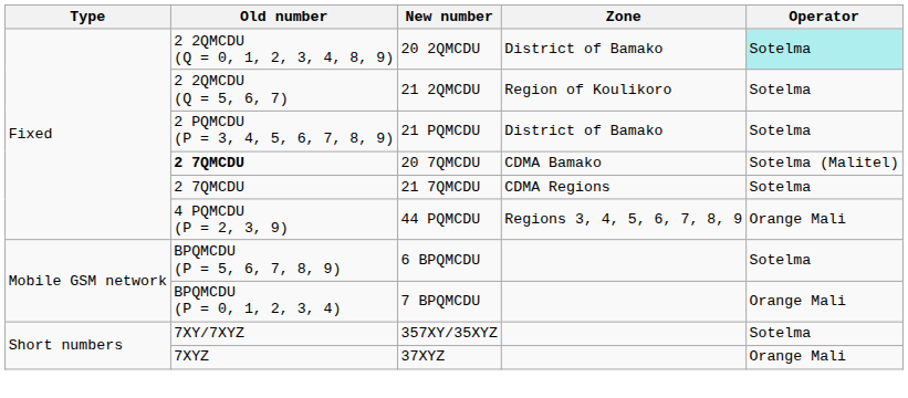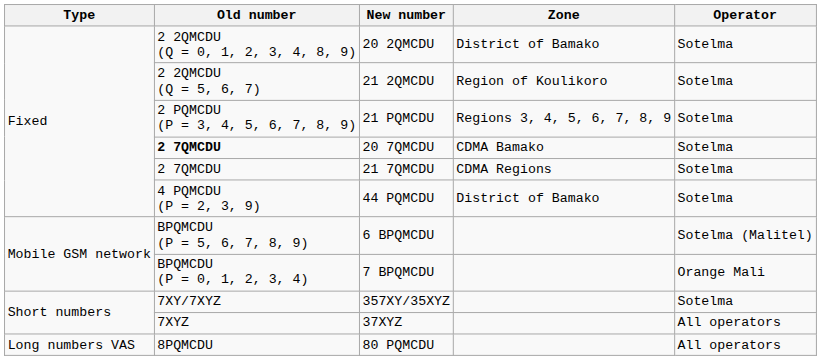 <table class="wikitable">
 <tr>
 <th>Type</th>
 <th>Old number</th>
 <th>New number</th>
 <th>Zone</th>
 <th>Operator</th>
 </tr>
 <tr>
 <td rowspan="6">Fixed</td>
 <td>2 2QMCDU<br>(Q = 0, 1, 2, 3, 4, 8, 9)</td>
 <td>20 2QMCDU</td>
 <td>District of Bamako</td>
-<td style="background: paleturquoise;">Sotelma</td>
+<td>Sotelma</td>
 </tr>
 <tr>
 <td>2 2QMCDU<br>(Q = 5, 6, 7)</td>
 <td>21 2QMCDU</td>
 <td>Region of Koulikoro</td>
 <td>Sotelma</td>
 </tr>
 <tr>
 <td>2 PQMCDU<br>(P = 3, 4, 5, 6, 7, 8, 9)</td>
 <td>21 PQMCDU</td>
-<td>District of Bamako</td>
+<td>Regions 3, 4, 5, 6, 7, 8, 9</td>
 <td>Sotelma</td>
 </tr>
 <tr>
 <td><strong>2 7QMCDU</strong></td>
 <td>20 7QMCDU</td>
 <td>CDMA Bamako</td>
-<td>Sotelma (Malitel)</td>
+<td>Sotelma</td>
 </tr>
 <tr>
 <td>2 7QMCDU</td>
 <td>21 7QMCDU</td>
 <td>CDMA Regions</td>
 <td>Sotelma</td>
 </tr>
 <tr>
 <td>4 PQMCDU<br>(P = 2, 3, 9)</td>
 <td>44 PQMCDU</td>
-<td>Regions 3, 4, 5, 6, 7, 8, 9</td>
-<td>Orange Mali</td>
+<td>District of Bamako</td>
+<td>Sotelma</td>
 </tr>
 <tr>
 <td rowspan="2">Mobile GSM network</td>
 <td>BPQMCDU<br>(P = 5, 6, 7, 8, 9)</td>
 <td>6 BPQMCDU</td>
 <td></td>
-<td>Sotelma</td>
+<td>Sotelma (Malitel)</td>
 </tr>
 <tr>
 <td>BPQMCDU<br>(P = 0, 1, 2, 3, 4)</td>
 <td>7 BPQMCDU</td>
 <td></td>
 <td>Orange Mali</td>
 </tr>
 <tr>
 <td rowspan="2">Short numbers</td>
 <td>7XY/7XYZ</td>
 <td>357XY/35XYZ</td>
 <td></td>
 <td>Sotelma</td>
 </tr>
 <tr>
 <td>7XYZ</td>
 <td>37XYZ</td>
 <td></td>
-<td>Orange Mali</td>
+<td>All operators</td>
+</tr>
+<tr>
+<td>Long numbers VAS</td>
+<td>8PQMCDU</td>
+<td>80 PQMCDU</td>
+<td></td>
+<td>All operators</td>
 </tr>
 </table>
